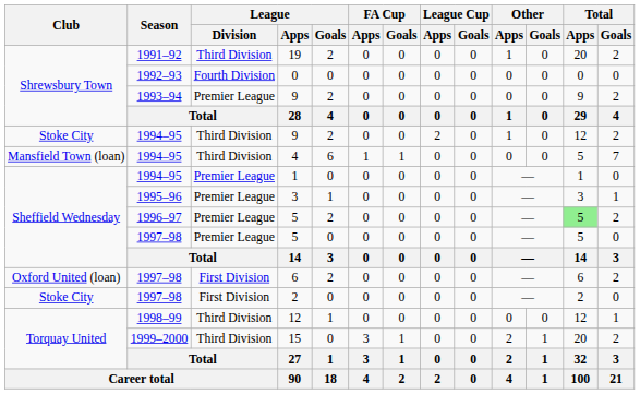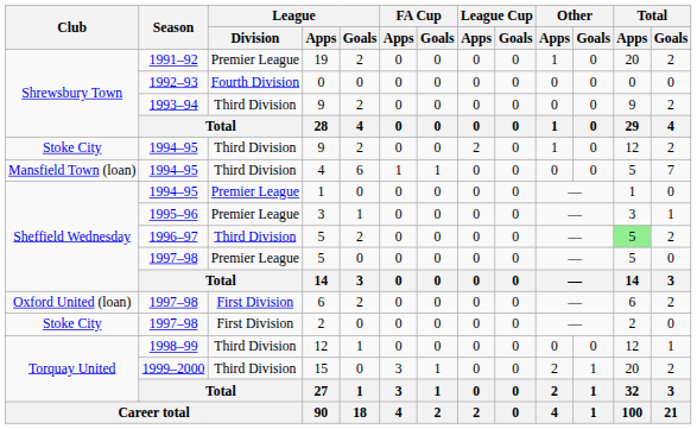 <table class="wikitable" style="text-align: center;">
 <tr>
 <th rowspan="2">Club</th>
 <th rowspan="2">Season</th>
 <th colspan="3">League</th>
 <th colspan="2">FA Cup</th>
 <th colspan="2">League Cup</th>
 <th colspan="2">Other</th>
 <th colspan="2">Total</th>
 </tr>
 <tr>
 <th>Division</th>
 <th>Apps</th>
 <th>Goals</th>
 <th>Apps</th>
 <th>Goals</th>
 <th>Apps</th>
 <th>Goals</th>
 <th>Apps</th>
 <th>Goals</th>
 <th>Apps</th>
 <th>Goals</th>
 </tr>
 <tr>
 <td rowspan="4"><a href='#'>Shrewsbury Town</a></td>
 <td><a href='#'>1991–92</a></td>
-<td><a href='#'>Third Division</a></td>
+<td>Premier League</td>
 <td>19</td>
 <td>2</td>
 <td>0</td>
 <td>0</td>
 <td>0</td>
 <td>0</td>
 <td>1</td>
 <td>0</td>
 <td>20</td>
 <td>2</td>
 </tr>
 <tr>
 <td><a href='#'>1992–93</a></td>
 <td><a href='#'>Fourth Division</a></td>
 <td>0</td>
 <td>0</td>
 <td>0</td>
 <td>0</td>
 <td>0</td>
 <td>0</td>
 <td>0</td>
 <td>0</td>
 <td>0</td>
 <td>0</td>
 </tr>
 <tr>
 <td><a href='#'>1993–94</a></td>
-<td>Premier League</td>
+<td>Third Division</td>
 <td>9</td>
 <td>2</td>
 <td>0</td>
 <td>0</td>
 <td>0</td>
 <td>0</td>
 <td>0</td>
 <td>0</td>
 <td>9</td>
 <td>2</td>
 </tr>
 <tr>
 <th colspan=2>Total</th>
 <th>28</th>
 <th>4</th>
 <th>0</th>
 <th>0</th>
 <th>0</th>
 <th>0</th>
 <th>1</th>
 <th>0</th>
 <th>29</th>
 <th>4</th>
 </tr>
 <tr>
 <td><a href='#'>Stoke City</a></td>
 <td><a href='#'>1994–95</a></td>
 <td>Third Division</td>
 <td>9</td>
 <td>2</td>
 <td>0</td>
 <td>0</td>
 <td>2</td>
 <td>0</td>
 <td>1</td>
 <td>0</td>
 <td>12</td>
 <td>2</td>
 </tr>
 <tr>
 <td><a href='#'>Mansfield Town</a> (loan)</td>
 <td><a href='#'>1994–95</a></td>
 <td>Third Division</td>
 <td>4</td>
 <td>6</td>
 <td>1</td>
 <td>1</td>
 <td>0</td>
 <td>0</td>
 <td>0</td>
 <td>0</td>
 <td>5</td>
 <td>7</td>
 </tr>
 <tr>
 <td rowspan="5"><a href='#'>Sheffield Wednesday</a></td>
 <td><a href='#'>1994–95</a></td>
 <td><a href='#'>Premier League</a></td>
 <td>1</td>
 <td>0</td>
 <td>0</td>
 <td>0</td>
 <td>0</td>
 <td>0</td>
 <td colspan=2>—</td>
 <td>1</td>
 <td>0</td>
 </tr>
 <tr>
 <td><a href='#'>1995–96</a></td>
 <td>Premier League</td>
 <td>3</td>
 <td>1</td>
 <td>0</td>
 <td>0</td>
 <td>0</td>
 <td>0</td>
 <td colspan=2>—</td>
 <td>3</td>
 <td>1</td>
 </tr>
 <tr>
 <td><a href='#'>1996–97</a></td>
-<td>Premier League</td>
+<td><a href='#'>Third Division</a></td>
 <td>5</td>
 <td>2</td>
 <td>0</td>
 <td>0</td>
 <td>0</td>
 <td>0</td>
 <td colspan=2>—</td>
 <td style="background: lightgreen;">5</td>
 <td>2</td>
 </tr>
 <tr>
 <td><a href='#'>1997–98</a></td>
 <td>Premier League</td>
 <td>5</td>
 <td>0</td>
 <td>0</td>
 <td>0</td>
 <td>0</td>
 <td>0</td>
 <td colspan=2>—</td>
 <td>5</td>
 <td>0</td>
 </tr>
 <tr>
 <th colspan=2>Total</th>
 <th>14</th>
 <th>3</th>
 <th>0</th>
 <th>0</th>
 <th>0</th>
 <th>0</th>
 <th colspan=2>—</th>
 <th>14</th>
 <th>3</th>
 </tr>
 <tr>
 <td><a href='#'>Oxford United</a> (loan)</td>
 <td><a href='#'>1997–98</a></td>
 <td><a href='#'>First Division</a></td>
 <td>6</td>
 <td>2</td>
 <td>0</td>
 <td>0</td>
 <td>0</td>
 <td>0</td>
 <td colspan=2>—</td>
 <td>6</td>
 <td>2</td>
 </tr>
 <tr>
 <td><a href='#'>Stoke City</a></td>
 <td><a href='#'>1997–98</a></td>
 <td>First Division</td>
 <td>2</td>
 <td>0</td>
 <td>0</td>
 <td>0</td>
 <td>0</td>
 <td>0</td>
 <td colspan=2>—</td>
 <td>2</td>
 <td>0</td>
 </tr>
 <tr>
 <td rowspan="3"><a href='#'>Torquay United</a></td>
 <td><a href='#'>1998–99</a></td>
 <td>Third Division</td>
 <td>12</td>
 <td>1</td>
 <td>0</td>
 <td>0</td>
 <td>0</td>
 <td>0</td>
 <td>0</td>
 <td>0</td>
 <td>12</td>
 <td>1</td>
 </tr>
 <tr>
 <td><a href='#'>1999–2000</a></td>
 <td>Third Division</td>
 <td>15</td>
 <td>0</td>
 <td>3</td>
 <td>1</td>
 <td>0</td>
 <td>0</td>
 <td>2</td>
 <td>1</td>
 <td>20</td>
 <td>2</td>
 </tr>
 <tr>
 <th colspan=2>Total</th>
 <th>27</th>
 <th>1</th>
 <th>3</th>
 <th>1</th>
 <th>0</th>
 <th>0</th>
 <th>2</th>
 <th>1</th>
 <th>32</th>
 <th>3</th>
 </tr>
 <tr>
 <th colspan="3">Career total</th>
 <th>90</th>
 <th>18</th>
 <th>4</th>
 <th>2</th>
 <th>2</th>
 <th>0</th>
 <th>4</th>
 <th>1</th>
 <th>100</th>
 <th>21</th>
 </tr>
 </table>
